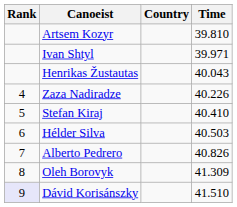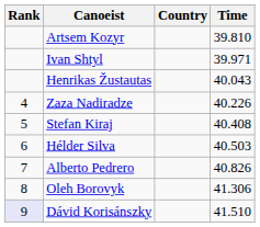 <table class="wikitable" style="text-align:center">
 <tr>
 <th>Rank</th>
 <th>Canoeist</th>
 <th>Country</th>
 <th>Time</th>
 </tr>
 <tr>
 <td></td>
 <td align="left"><a href='#'>Artsem Kozyr</a></td>
 <td align="left"></td>
 <td>39.810</td>
 </tr>
 <tr>
 <td></td>
 <td align="left"><a href='#'>Ivan Shtyl</a></td>
 <td align="left"></td>
 <td>39.971</td>
 </tr>
 <tr>
 <td></td>
 <td align="left"><a href='#'>Henrikas Žustautas</a></td>
 <td align="left"></td>
 <td>40.043</td>
 </tr>
 <tr>
 <td>4</td>
 <td align="left"><a href='#'>Zaza Nadiradze</a></td>
 <td align="left"></td>
 <td>40.226</td>
 </tr>
 <tr>
 <td>5</td>
 <td align="left"><a href='#'>Stefan Kiraj</a></td>
 <td align="left"></td>
-<td>40.410</td>
+<td>40.408</td>
 </tr>
 <tr>
 <td>6</td>
 <td align="left"><a href='#'>Hélder Silva</a></td>
 <td align="left"></td>
 <td>40.503</td>
 </tr>
 <tr>
 <td>7</td>
 <td align="left"><a href='#'>Alberto Pedrero</a></td>
 <td align="left"></td>
 <td>40.826</td>
 </tr>
 <tr>
 <td>8</td>
 <td align="left"><a href='#'>Oleh Borovyk</a></td>
 <td align="left"></td>
-<td>41.309</td>
+<td>41.306</td>
 </tr>
 <tr>
 <td style="background: lavender;">9</td>
 <td align="left"><a href='#'>Dávid Korisánszky</a></td>
 <td align="left"></td>
 <td>41.510</td>
 </tr>
 </table>
